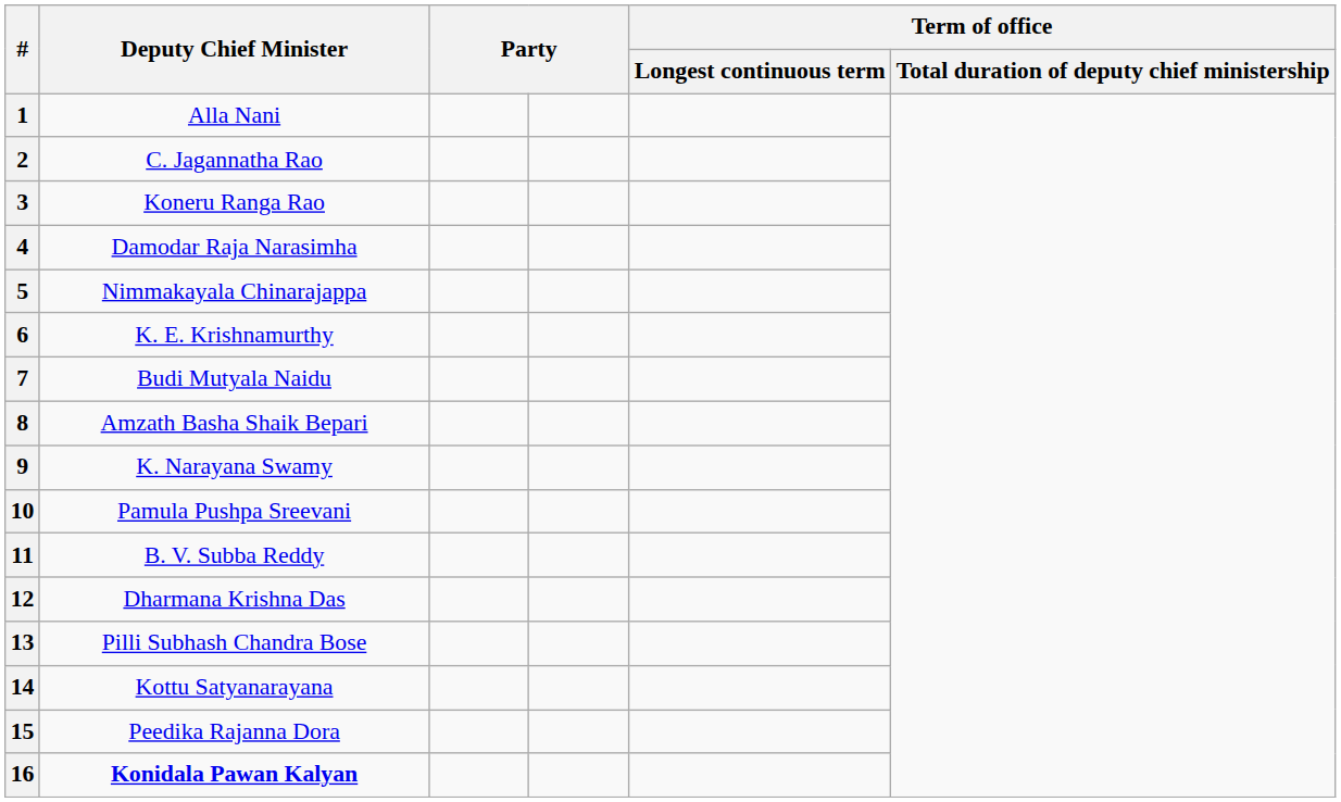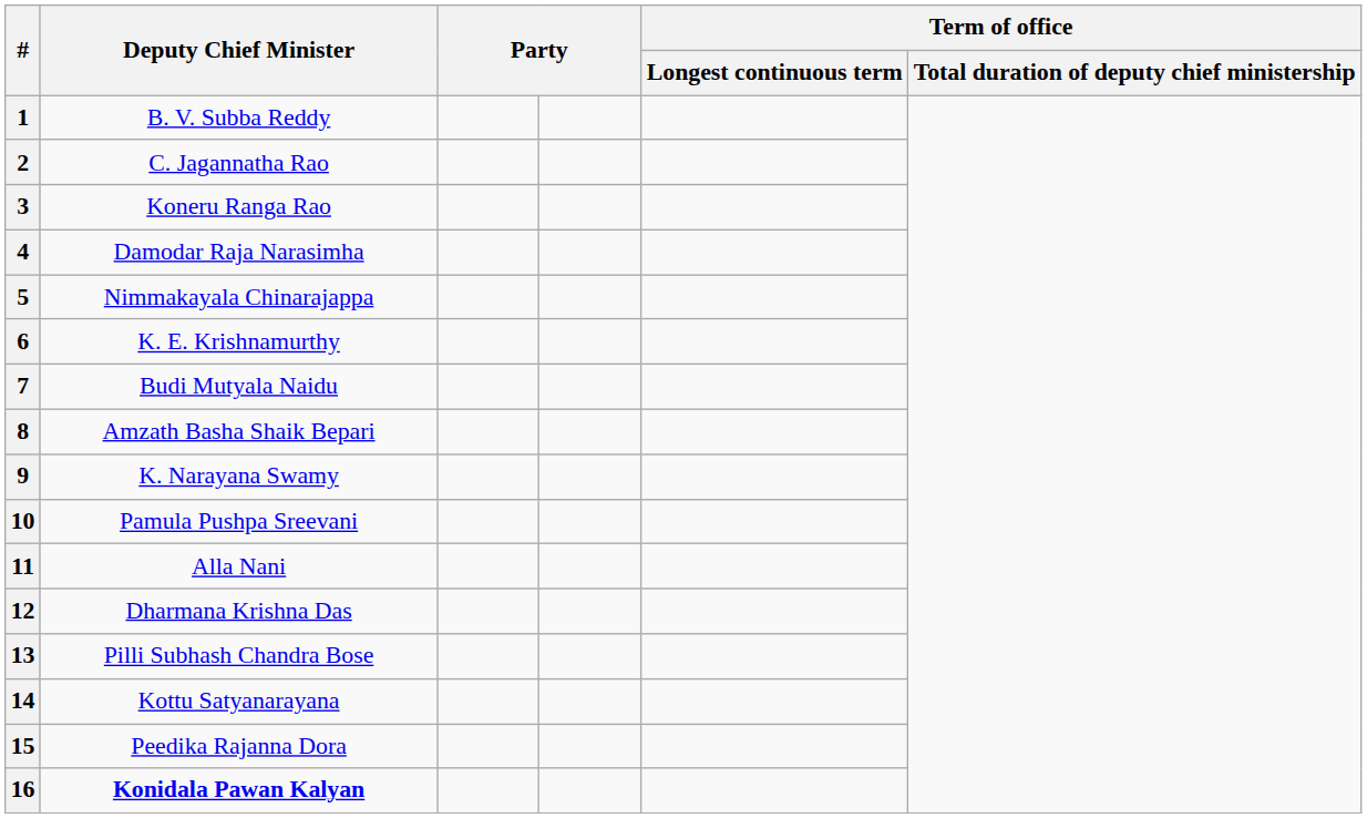 <table class="wikitable sortable" style="line-height:1.4em; text-align:center">
 <tr>
 <th data-sort-type=number rowspan = "2">#</th>
 <th rowspan="2" style="width:16em">Deputy Chief Minister</th>
 <th rowspan="2" colspan=2 style="width:8em">Party</th>
 <th colspan="2">Term of office</th>
 </tr>
 <tr>
 <th>Longest continuous term</th>
 <th>Total duration of deputy chief ministership</th>
 </tr>
 <tr>
 <th data-sort-value="1">1</th>
-<td><a href='#'>Alla Nani</a></td>
+<td><a href='#'>B. V. Subba Reddy</a></td>
 <td></td>
 <td></td>
 <td></td>
 </tr>
 <tr>
 <th data-sort-value="2">2</th>
 <td><a href='#'>C. Jagannatha Rao</a></td>
 <td></td>
 <td></td>
 <td></td>
 </tr>
 <tr>
 <th data-sort-value="3">3</th>
 <td><a href='#'>Koneru Ranga Rao</a></td>
 <td></td>
 <td></td>
 <td></td>
 </tr>
 <tr>
 <th data-sort-value="4">4</th>
 <td><a href='#'>Damodar Raja Narasimha</a></td>
 <td></td>
 <td></td>
 <td></td>
 </tr>
 <tr>
 <th data-sort-value="5">5</th>
 <td><a href='#'>Nimmakayala Chinarajappa</a></td>
 <td></td>
 <td></td>
 <td></td>
 </tr>
 <tr>
 <th data-sort-value="6">6</th>
 <td><a href='#'>K. E. Krishnamurthy</a></td>
 <td></td>
 <td></td>
 <td></td>
 </tr>
 <tr>
 <th data-sort-value="7">7</th>
 <td><a href='#'>Budi Mutyala Naidu</a></td>
 <td></td>
 <td></td>
 <td></td>
 </tr>
 <tr>
 <th data-sort-value="8">8</th>
 <td><a href='#'>Amzath Basha Shaik Bepari</a></td>
 <td></td>
 <td></td>
 <td></td>
 </tr>
 <tr>
 <th data-sort-value="9">9</th>
 <td><a href='#'>K. Narayana Swamy</a></td>
 <td></td>
 <td></td>
 <td></td>
 </tr>
 <tr>
 <th data-sort-value="10">10</th>
 <td><a href='#'>Pamula Pushpa Sreevani</a></td>
 <td></td>
 <td></td>
 <td></td>
 </tr>
 <tr>
 <th data-sort-value="11">11</th>
-<td><a href='#'>B. V. Subba Reddy</a></td>
+<td><a href='#'>Alla Nani</a></td>
 <td></td>
 <td></td>
 <td></td>
 </tr>
 <tr>
 <th data-sort-value="12">12</th>
 <td><a href='#'>Dharmana Krishna Das</a></td>
 <td></td>
 <td></td>
 <td></td>
 </tr>
 <tr>
 <th data-sort-value="13">13</th>
 <td><a href='#'>Pilli Subhash Chandra Bose</a></td>
 <td></td>
 <td></td>
 <td></td>
 </tr>
 <tr>
 <th data-sort-value="14">14</th>
 <td><a href='#'>Kottu Satyanarayana</a></td>
 <td></td>
 <td></td>
 <td></td>
 </tr>
 <tr>
 <th data-sort-value="15">15</th>
 <td><a href='#'>Peedika Rajanna Dora</a></td>
 <td></td>
 <td></td>
 <td></td>
 </tr>
 <tr>
 <th data-sort-value="16">16</th>
 <td><strong><a href='#'>Konidala Pawan Kalyan</a></strong></td>
 <td></td>
 <td><strong></strong></td>
 <td><strong></strong></td>
 </tr>
 <tr>
 </tr>
 </table>
